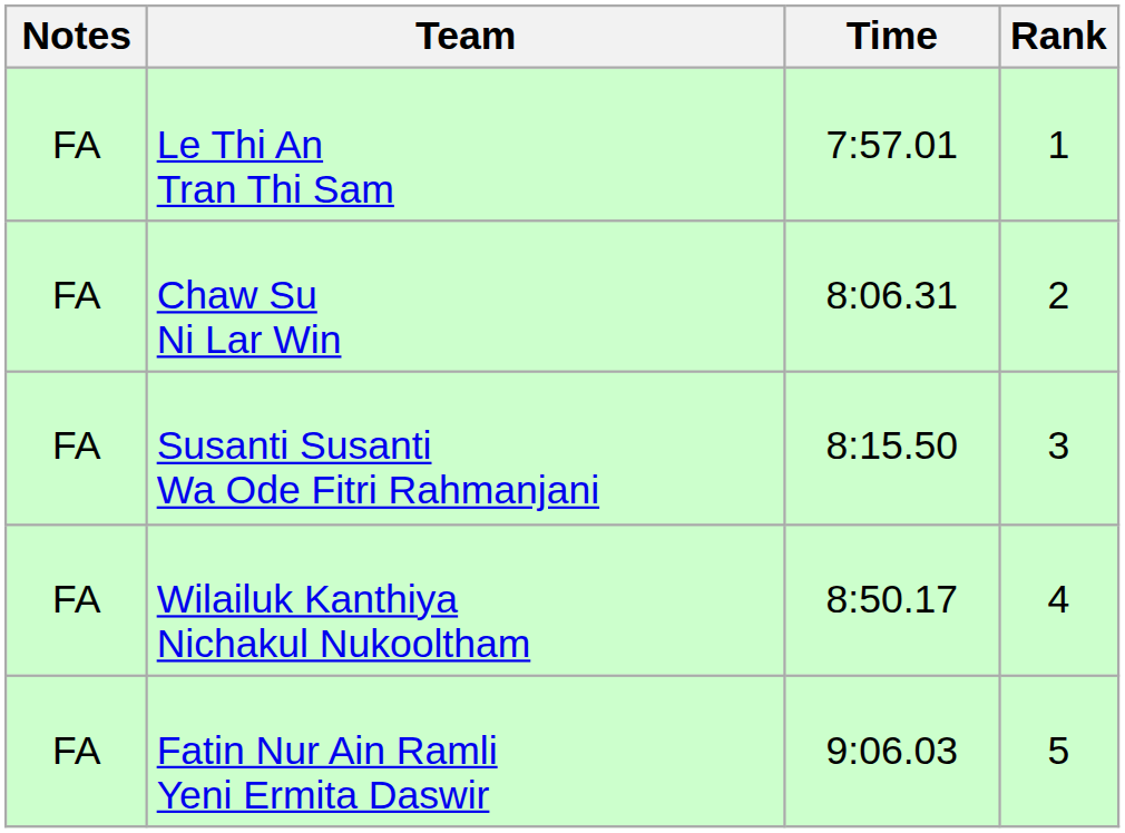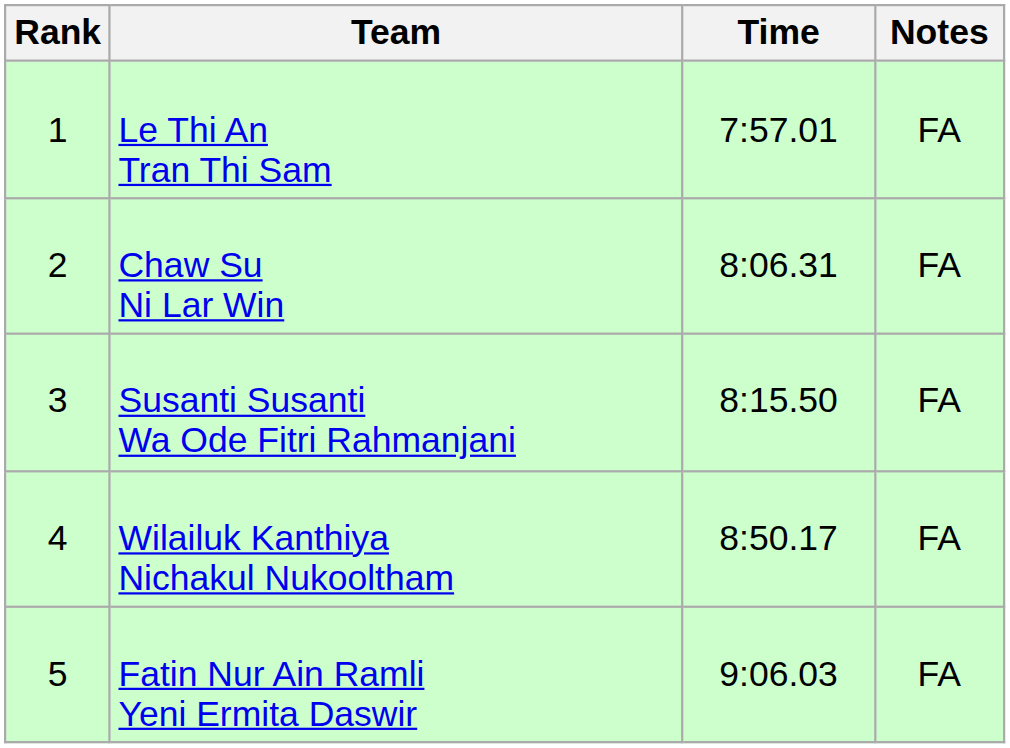 <table class="wikitable" style="text-align:center;">
 <tr>
-<th width=50>Notes</th>
+<th width=40>Rank</th>
 <th width=250>Team</th>
 <th width=80>Time</th>
-<th width=40>Rank</th>
+<th width=50>Notes</th>
 </tr>
 <tr bgcolor=ccffcc>
-<td>FA</td>
+<td>1</td>
 <td align=left><br><a href='#'>Le Thi An</a><br><a href='#'>Tran Thi Sam</a></td>
 <td>7:57.01</td>
-<td>1</td>
+<td>FA</td>
 </tr>
 <tr bgcolor=ccffcc>
-<td>FA</td>
+<td>2</td>
 <td align=left><br><a href='#'>Chaw Su</a><br><a href='#'>Ni Lar Win</a></td>
 <td>8:06.31</td>
-<td>2</td>
+<td>FA</td>
 </tr>
 <tr bgcolor=ccffcc>
-<td>FA</td>
+<td>3</td>
 <td align=left><br><a href='#'>Susanti Susanti</a><br><a href='#'>Wa Ode Fitri Rahmanjani</a></td>
 <td>8:15.50</td>
-<td>3</td>
+<td>FA</td>
 </tr>
 <tr bgcolor=ccffcc>
-<td>FA</td>
+<td>4</td>
 <td align=left><br><a href='#'>Wilailuk Kanthiya</a><br><a href='#'>Nichakul Nukooltham</a></td>
 <td>8:50.17</td>
-<td>4</td>
+<td>FA</td>
 </tr>
 <tr bgcolor=ccffcc>
-<td>FA</td>
+<td>5</td>
 <td align=left><br><a href='#'>Fatin Nur Ain Ramli</a><br><a href='#'>Yeni Ermita Daswir</a></td>
 <td>9:06.03</td>
-<td>5</td>
+<td>FA</td>
 </tr>
 </table>
